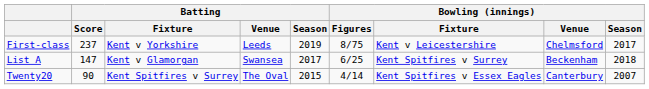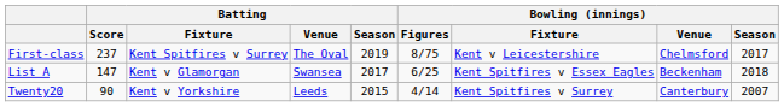 <table class=wikitable style="font-size:90%">
 <tr>
 <th rowspan="1"></th>
 <th colspan="4" rowspan="1">Batting</th>
 <th colspan="4" rowspan="1">Bowling (innings)</th>
 </tr>
 <tr>
 <th></th>
 <th>Score</th>
 <th>Fixture</th>
 <th>Venue</th>
 <th>Season</th>
 <th>Figures</th>
 <th>Fixture</th>
 <th>Venue</th>
 <th>Season</th>
 </tr>
 <tr>
 <td><a href='#'>First-class</a></td>
 <td align="center">237</td>
-<td><a href='#'>Kent</a> v <a href='#'>Yorkshire</a></td>
-<td><a href='#'>Leeds</a></td>
+<td><a href='#'>Kent Spitfires</a> v <a href='#'>Surrey</a></td>
+<td><a href='#'>The Oval</a></td>
 <td align="center">2019</td>
 <td align="center">8/75</td>
 <td><a href='#'>Kent</a> v <a href='#'>Leicestershire</a></td>
 <td><a href='#'>Chelmsford</a></td>
 <td align="center">2017</td>
 </tr>
 <tr>
 <td><a href='#'>List A</a></td>
 <td align="center">147</td>
 <td><a href='#'>Kent</a> v <a href='#'>Glamorgan</a></td>
 <td><a href='#'>Swansea</a></td>
 <td align="center">2017</td>
 <td align="center">6/25</td>
-<td><a href='#'>Kent Spitfires</a> v <a href='#'>Surrey</a></td>
+<td><a href='#'>Kent Spitfires</a> v <a href='#'>Essex Eagles</a></td>
 <td><a href='#'>Beckenham</a></td>
 <td align="center">2018</td>
 </tr>
 <tr>
 <td><a href='#'>Twenty20</a></td>
 <td align="center">90</td>
-<td><a href='#'>Kent Spitfires</a> v <a href='#'>Surrey</a></td>
-<td><a href='#'>The Oval</a></td>
+<td><a href='#'>Kent</a> v <a href='#'>Yorkshire</a></td>
+<td><a href='#'>Leeds</a></td>
 <td align="center">2015</td>
 <td align="center">4/14</td>
-<td><a href='#'>Kent Spitfires</a> v <a href='#'>Essex Eagles</a></td>
+<td><a href='#'>Kent Spitfires</a> v <a href='#'>Surrey</a></td>
 <td><a href='#'>Canterbury</a></td>
 <td align="center">2007</td>
 </tr>
 </table>
